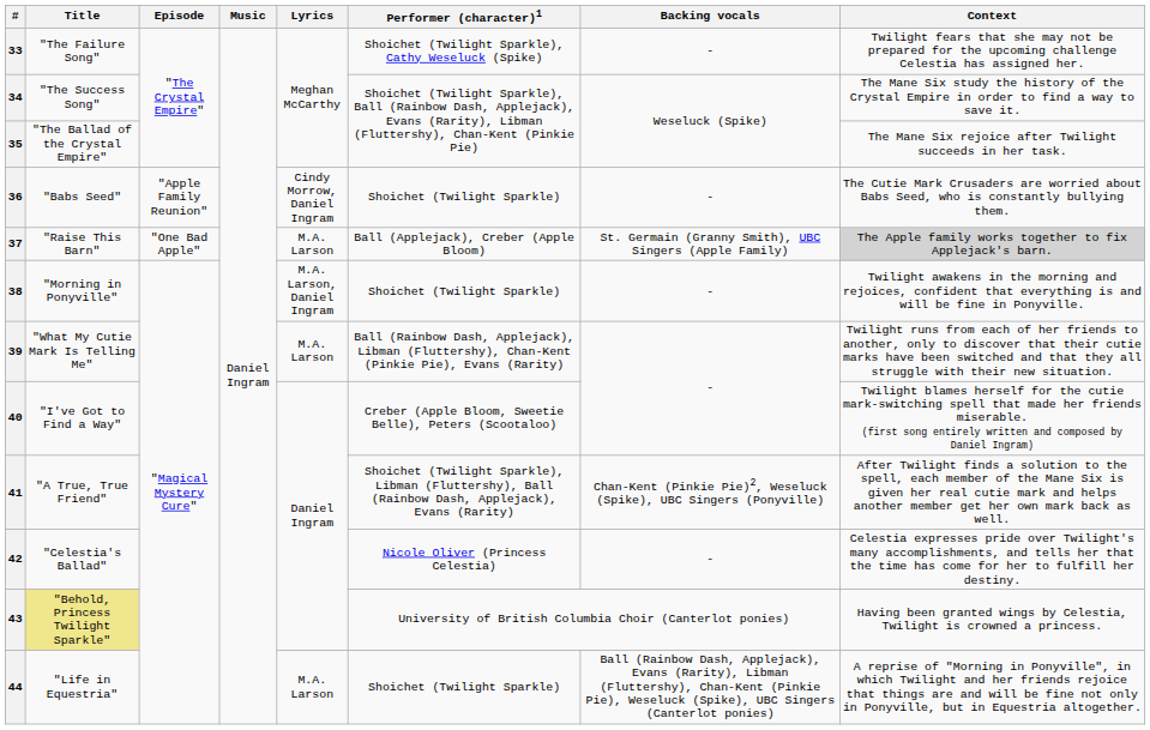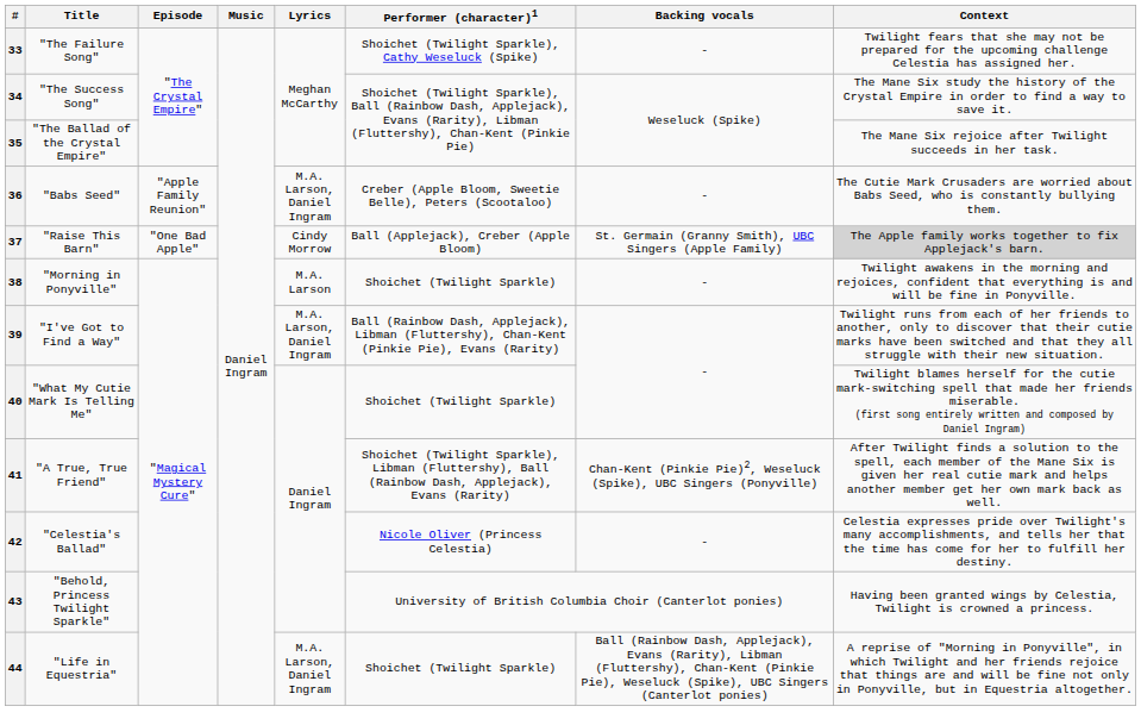 <table class="wikitable sortable" style="text-align: center">
 <tr>
 <th>#</th>
 <th><strong>Title</strong></th>
 <th><strong>Episode</strong></th>
 <th>Music</th>
 <th>Lyrics</th>
 <th><strong>Performer (character)</strong><sup>1</sup></th>
 <th><strong>Backing vocals</strong></th>
 <th>Context</th>
 </tr>
 <tr>
 <th>33</th>
 <td>"The Failure Song"</td>
 <td rowspan=3>"<a href='#'>The Crystal Empire</a>"</td>
 <td rowspan=12>Daniel Ingram</td>
 <td rowspan=3>Meghan McCarthy</td>
 <td>Shoichet (Twilight Sparkle), <a href='#'>Cathy Weseluck</a> (Spike)</td>
 <td>-</td>
 <td>Twilight fears that she may not be prepared for the upcoming challenge Celestia has assigned her.</td>
 </tr>
 <tr>
 <th>34</th>
 <td>"The Success Song"</td>
 <td rowspan=2>Shoichet (Twilight Sparkle), Ball (Rainbow Dash, Applejack), Evans (Rarity), Libman (Fluttershy), Chan-Kent (Pinkie Pie)</td>
 <td rowspan=2>Weseluck (Spike)</td>
 <td>The Mane Six study the history of the Crystal Empire in order to find a way to save it.</td>
 </tr>
 <tr>
 <th>35</th>
 <td>"The Ballad of the Crystal Empire"</td>
 <td>The Mane Six rejoice after Twilight succeeds in her task.</td>
 </tr>
 <tr>
 <th>36</th>
 <td>"Babs Seed"</td>
 <td>"Apple Family Reunion"</td>
-<td>Cindy Morrow,<br>Daniel Ingram</td>
-<td>Shoichet (Twilight Sparkle)</td>
+<td>M.A. Larson,<br>Daniel Ingram</td>
+<td>Creber (Apple Bloom, Sweetie Belle), Peters (Scootaloo)</td>
 <td>-</td>
 <td>The Cutie Mark Crusaders are worried about Babs Seed, who is constantly bullying them.</td>
 </tr>
 <tr>
 <th>37</th>
 <td>"Raise This Barn"</td>
 <td>"One Bad Apple"</td>
-<td>M.A. Larson</td>
+<td>Cindy Morrow</td>
 <td>Ball (Applejack), Creber (Apple Bloom)</td>
 <td>St. Germain (Granny Smith), <a href='#'>UBC</a> Singers (Apple Family)</td>
 <td style="background: lightgrey;">The Apple family works together to fix Applejack's barn.</td>
 </tr>
 <tr>
 <th>38</th>
 <td>"Morning in Ponyville"</td>
 <td rowspan=7>"<a href='#'>Magical Mystery Cure</a>"</td>
-<td>M.A. Larson,<br>Daniel Ingram</td>
+<td>M.A. Larson</td>
 <td>Shoichet (Twilight Sparkle)</td>
 <td>-</td>
 <td>Twilight awakens in the morning and rejoices, confident that everything is and will be fine in Ponyville.</td>
 </tr>
 <tr>
 <th>39</th>
-<td>"What My Cutie Mark Is Telling Me"</td>
-<td>M.A. Larson</td>
+<td>"I've Got to Find a Way"</td>
+<td>M.A. Larson,<br>Daniel Ingram</td>
 <td>Ball (Rainbow Dash, Applejack), Libman (Fluttershy), Chan-Kent (Pinkie Pie), Evans (Rarity)</td>
 <td rowspan=2>-</td>
 <td>Twilight runs from each of her friends to another, only to discover that their cutie marks have been switched and that they all struggle with their new situation.</td>
 </tr>
 <tr>
 <th>40</th>
-<td>"I've Got to Find a Way"</td>
+<td>"What My Cutie Mark Is Telling Me"</td>
 <td rowspan=4>Daniel Ingram</td>
-<td>Creber (Apple Bloom, Sweetie Belle), Peters (Scootaloo)</td>
+<td>Shoichet (Twilight Sparkle)</td>
 <td>Twilight blames herself for the cutie mark-switching spell that made her friends miserable.<br><small>(first song entirely written and composed by Daniel Ingram)</small></td>
 </tr>
 <tr>
 <th>41</th>
 <td>"A True, True Friend"</td>
 <td>Shoichet (Twilight Sparkle), Libman (Fluttershy), Ball (Rainbow Dash, Applejack), Evans (Rarity)</td>
 <td>Chan-Kent (Pinkie Pie)<sup>2</sup>, Weseluck (Spike), UBC Singers (Ponyville)</td>
 <td>After Twilight finds a solution to the spell, each member of the Mane Six is given her real cutie mark and helps another member get her own mark back as well.</td>
 </tr>
 <tr>
 <th>42</th>
 <td>"Celestia's Ballad"</td>
 <td><a href='#'>Nicole Oliver</a> (Princess Celestia)</td>
 <td>-</td>
 <td>Celestia expresses pride over Twilight's many accomplishments, and tells her that the time has come for her to fulfill her destiny.</td>
 </tr>
 <tr>
 <th>43</th>
-<td style="background: khaki;">"Behold, Princess Twilight Sparkle"</td>
+<td>"Behold, Princess Twilight Sparkle"</td>
 <td colspan=2>University of British Columbia Choir (Canterlot ponies)</td>
 <td>Having been granted wings by Celestia, Twilight is crowned a princess.</td>
 </tr>
 <tr>
 <th>44</th>
 <td>"Life in Equestria"</td>
-<td>M.A. Larson</td>
+<td>M.A. Larson,<br>Daniel Ingram</td>
 <td>Shoichet (Twilight Sparkle)</td>
 <td>Ball (Rainbow Dash, Applejack), Evans (Rarity), Libman (Fluttershy), Chan-Kent (Pinkie Pie), Weseluck (Spike), UBC Singers (Canterlot ponies)</td>
 <td>A reprise of "Morning in Ponyville", in which Twilight and her friends rejoice that things are and will be fine not only in Ponyville, but in Equestria altogether.</td>
 </tr>
 </table>
